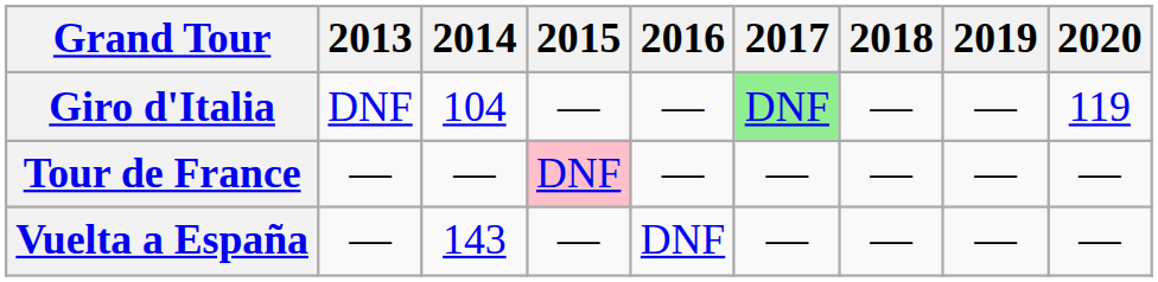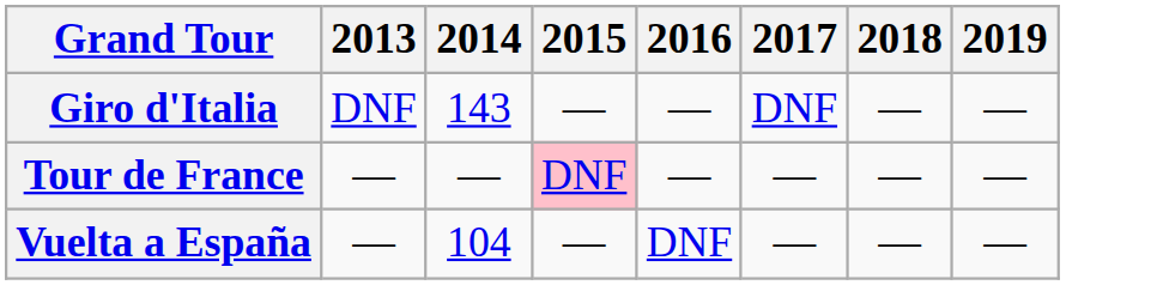 <table class="wikitable plainrowheaders">
 <tr>
 <th scope="col"><a href='#'>Grand Tour</a></th>
 <th scope="col">2013</th>
 <th scope="col">2014</th>
 <th scope="col">2015</th>
 <th scope="col">2016</th>
 <th scope="col">2017</th>
 <th scope="col">2018</th>
 <th scope="col">2019</th>
-<th scope="col">2020</th>
 </tr>
 <tr style="text-align:center;">
 <th scope="row"> <a href='#'>Giro d'Italia</a></th>
 <td><a href='#'>DNF</a></td>
-<td><a href='#'>104</a></td>
+<td><a href='#'>143</a></td>
 <td>—</td>
 <td>—</td>
-<td style="background: lightgreen;"><a href='#'>DNF</a></td>
+<td><a href='#'>DNF</a></td>
 <td>—</td>
 <td>—</td>
-<td><a href='#'>119</a></td>
 </tr>
 <tr style="text-align:center;">
 <th scope="row"> <a href='#'>Tour de France</a></th>
 <td>—</td>
 <td>—</td>
 <td style="background: pink;"><a href='#'>DNF</a></td>
 <td>—</td>
 <td>—</td>
 <td>—</td>
 <td>—</td>
-<td>—</td>
 </tr>
 <tr style="text-align:center;">
 <th scope="row"> <a href='#'>Vuelta a España</a></th>
 <td>—</td>
-<td><a href='#'>143</a></td>
+<td><a href='#'>104</a></td>
 <td>—</td>
 <td><a href='#'>DNF</a></td>
 <td>—</td>
 <td>—</td>
 <td>—</td>
-<td>—</td>
 </tr>
 </table>
